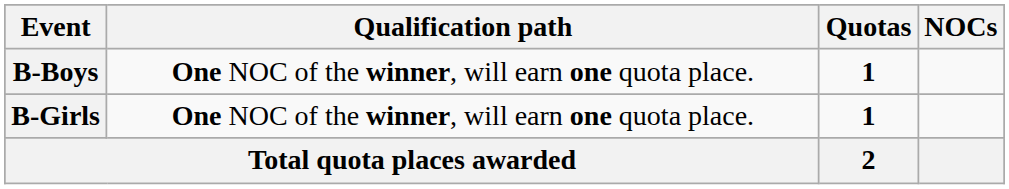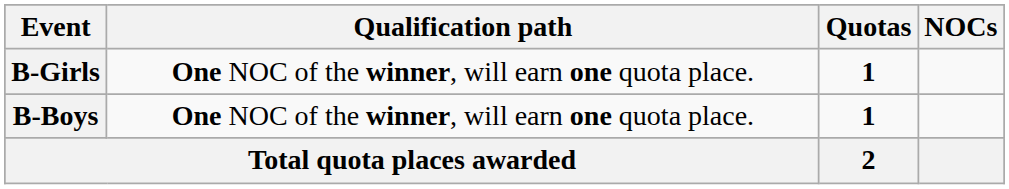 <table class="wikitable sortable" align="center">
 <tr>
 <th>Event</th>
 <th width=400>Qualification path</th>
 <th>Quotas</th>
 <th>NOCs</th>
 </tr>
 <tr>
-<th>B-Boys</th>
+<th>B-Girls</th>
 <td align=center><strong>One</strong> NOC of the <strong>winner</strong>, will earn <strong>one</strong> quota place.</td>
 <td align=center><strong>1</strong></td>
 <td></td>
 </tr>
 <tr>
-<th>B-Girls</th>
+<th>B-Boys</th>
 <td align=center><strong>One</strong> NOC of the <strong>winner</strong>, will earn <strong>one</strong> quota place.</td>
 <td align=center><strong>1</strong></td>
 <td></td>
 </tr>
 <tr>
 <th colspan="2">Total quota places awarded</th>
 <th align=center><strong>2</strong></th>
 <th></th>
 </tr>
 </table>
